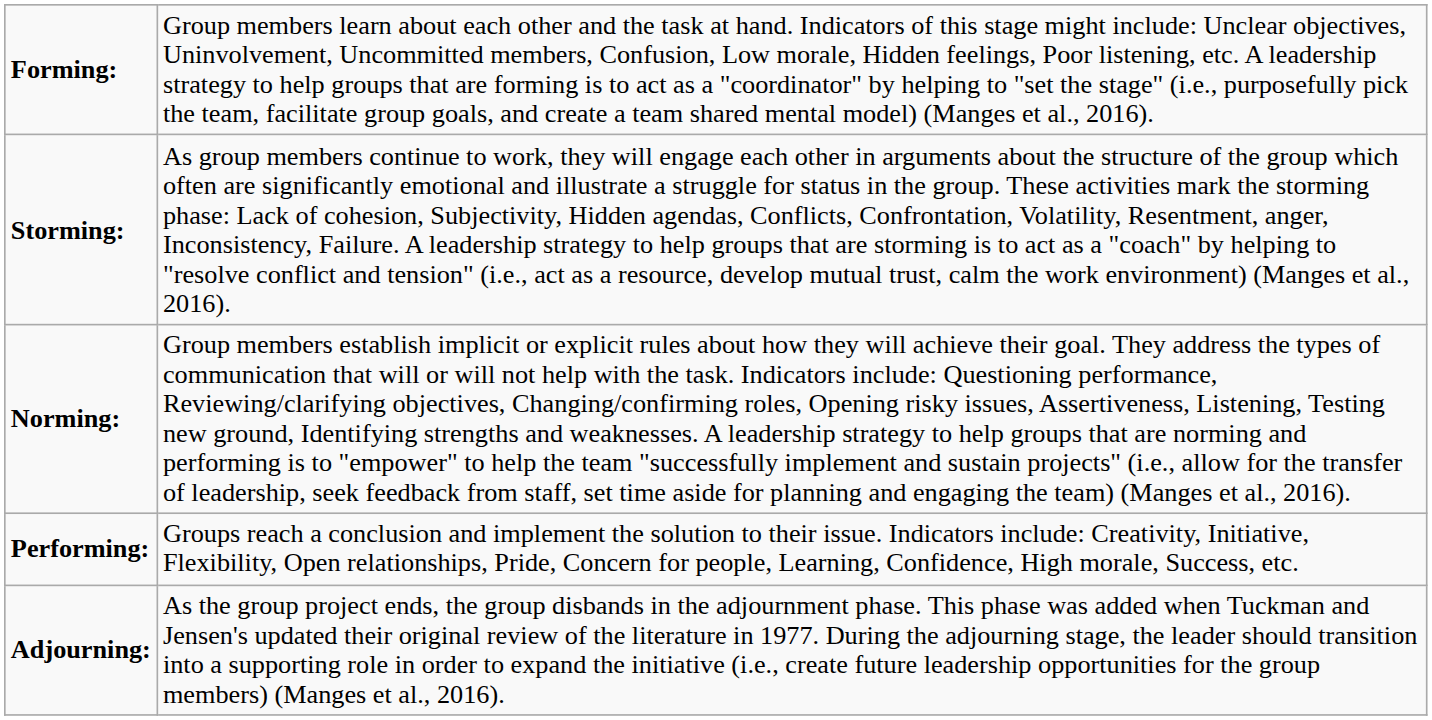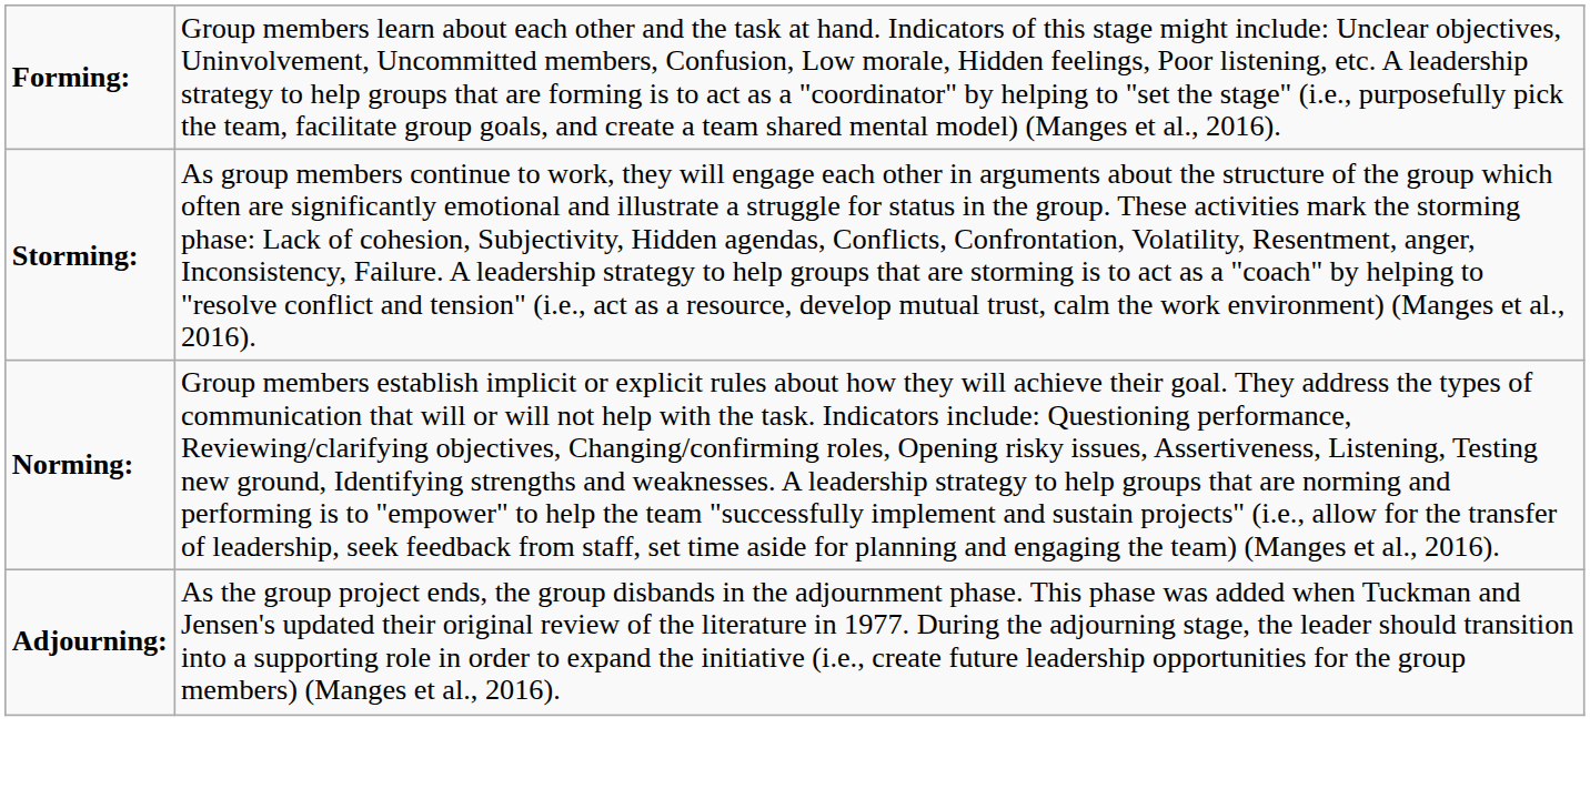 <table class='wikitable'>
 <tr>
 <td><strong>Forming:</strong></td>
 <td>Group members learn about each other and the task at hand. Indicators of this stage might include: Unclear objectives, Uninvolvement, Uncommitted members, Confusion, Low morale, Hidden feelings, Poor listening, etc. A leadership strategy to help groups that are forming is to act as a "coordinator" by helping to "set the stage" (i.e., purposefully pick the team, facilitate group goals, and create a team shared mental model) (Manges et al., 2016).</td>
 </tr>
 <tr>
 <td><strong>Storming:</strong></td>
 <td>As group members continue to work, they will engage each other in arguments about the structure of the group which often are significantly emotional and illustrate a struggle for status in the group. These activities mark the storming phase: Lack of cohesion, Subjectivity, Hidden agendas, Conflicts, Confrontation, Volatility, Resentment, anger, Inconsistency, Failure. A leadership strategy to help groups that are storming is to act as a "coach" by helping to "resolve conflict and tension" (i.e., act as a resource, develop mutual trust, calm the work environment) (Manges et al., 2016).</td>
 </tr>
 <tr>
 <td><strong>Norming:</strong></td>
 <td>Group members establish implicit or explicit rules about how they will achieve their goal. They address the types of communication that will or will not help with the task. Indicators include: Questioning performance, Reviewing/clarifying objectives, Changing/confirming roles, Opening risky issues, Assertiveness, Listening, Testing new ground, Identifying strengths and weaknesses. A leadership strategy to help groups that are norming and performing is to "empower" to help the team "successfully implement and sustain projects" (i.e., allow for the transfer of leadership, seek feedback from staff, set time aside for planning and engaging the team) (Manges et al., 2016).</td>
 </tr>
 <tr>
-<td><strong>Performing:</strong></td>
-<td>Groups reach a conclusion and implement the solution to their issue. Indicators include: Creativity, Initiative, Flexibility, Open relationships, Pride, Concern for people, Learning, Confidence, High morale, Success, etc.</td>
-</tr>
-<tr>
 <td><strong>Adjourning:</strong></td>
 <td>As the group project ends, the group disbands in the adjournment phase. This phase was added when Tuckman and Jensen's updated their original review of the literature in 1977. During the adjourning stage, the leader should transition into a supporting role in order to expand the initiative (i.e., create future leadership opportunities for the group members) (Manges et al., 2016).</td>
 </tr>
 </table>
